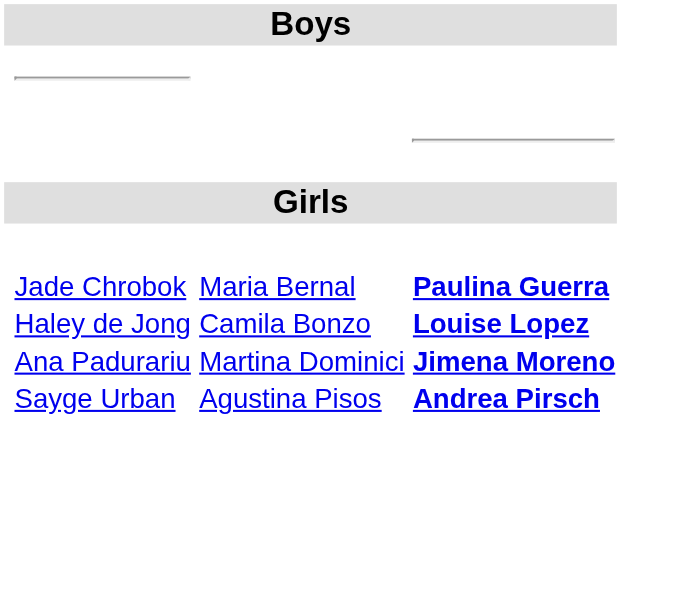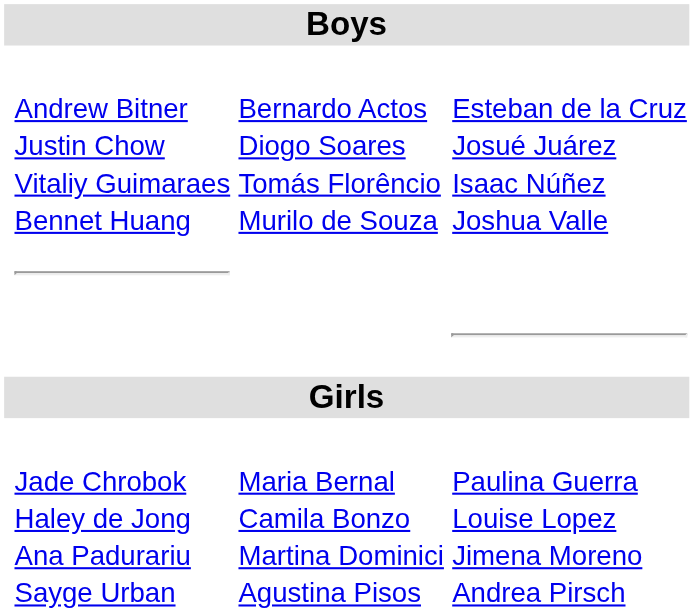 <table>
 <tr style="background:#dfdfdf;">
 <td colspan="4" style="text-align:center;"><strong>Boys</strong></td>
+</tr>
+<tr>
+<th scope=row style="text-align:left"></th>
+<td><br><small><a href='#'>Andrew Bitner</a><br><a href='#'>Justin Chow</a><br><a href='#'>Vitaliy Guimaraes</a><br><a href='#'>Bennet Huang</a></small></td>
+<td><br><small><a href='#'>Bernardo Actos</a><br><a href='#'>Diogo Soares</a><br><a href='#'>Tomás Florêncio</a><br><a href='#'>Murilo de Souza</a></small></td>
+<td><br><small><a href='#'>Esteban de la Cruz</a><br><a href='#'>Josué Juárez</a><br><a href='#'>Isaac Núñez</a><br><a href='#'>Joshua Valle</a></small></td>
 </tr>
 <tr>
 <th scope=row style="text-align:left"></th>
 <td></td>
 <td></td>
 <td></td>
 </tr>
 <tr>
 <th scope=row style="text-align:left"></th>
 <td><hr></td>
 <td></td>
 <td></td>
 </tr>
 <tr>
 <th scope=row style="text-align:left"></th>
 <td></td>
 <td></td>
 <td></td>
 </tr>
 <tr>
 <th scope=row style="text-align:left"></th>
 <td></td>
 <td></td>
 <td></td>
 </tr>
 <tr>
 <th scope=row style="text-align:left"></th>
 <td></td>
 <td></td>
 <td><hr></td>
 </tr>
 <tr>
 <th scope=row style="text-align:left"></th>
 <td></td>
 <td></td>
 <td></td>
 </tr>
 <tr>
 <th scope=row style="text-align:left"></th>
 <td></td>
 <td></td>
 <td></td>
 </tr>
 <tr style="background:#dfdfdf;">
 <td colspan="4" style="text-align:center;"><strong>Girls</strong></td>
 </tr>
 <tr>
 <th scope=row style="text-align:left"></th>
 <td><br><small><a href='#'>Jade Chrobok</a><br><a href='#'>Haley de Jong</a><br><a href='#'>Ana Padurariu</a><br><a href='#'>Sayge Urban</a></small></td>
 <td><br><small><a href='#'>Maria Bernal</a><br><a href='#'>Camila Bonzo</a><br><a href='#'>Martina Dominici</a><br><a href='#'>Agustina Pisos</a></small></td>
-<td><strong><br><small><a href='#'>Paulina Guerra</a><br><a href='#'>Louise Lopez</a><br><a href='#'>Jimena Moreno</a><br><a href='#'>Andrea Pirsch</a></small></strong></td>
+<td><br><small><a href='#'>Paulina Guerra</a><br><a href='#'>Louise Lopez</a><br><a href='#'>Jimena Moreno</a><br><a href='#'>Andrea Pirsch</a></small></td>
 </tr>
 <tr>
 <th scope=row style="text-align:left"></th>
 <td></td>
 <td></td>
 <td></td>
 </tr>
 <tr>
 <th scope=row style="text-align:left"></th>
 <td></td>
 <td></td>
 <td></td>
 </tr>
 <tr>
 <th scope=row style="text-align:left"></th>
 <td></td>
 <td></td>
 <td></td>
 </tr>
 <tr>
 <th scope=row style="text-align:left"></th>
 <td></td>
 <td></td>
 <td></td>
 </tr>
 <tr>
 <th scope=row style="text-align:left"></th>
 <td></td>
 <td></td>
 <td></td>
 </tr>
 </table>
